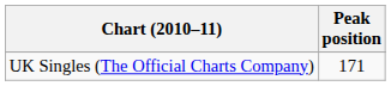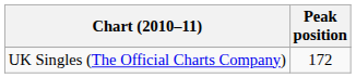 <table class="wikitable sortable">
 <tr>
 <th>Chart (2010–11)</th>
 <th>Peak<br>position</th>
 </tr>
 <tr>
 </tr>
 <tr>
 </tr>
 <tr>
 </tr>
 <tr>
 </tr>
 <tr>
 </tr>
 <tr>
 </tr>
 <tr>
 </tr>
 <tr>
 <td>UK Singles (<a href='#'>The Official Charts Company</a>)</td>
-<td style="text-align:center;">171</td>
+<td style="text-align:center;">172</td>
 </tr>
 </table>
